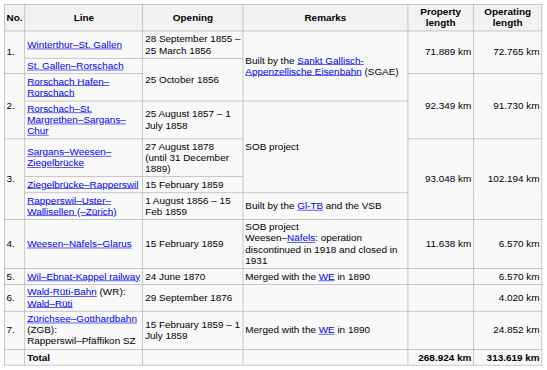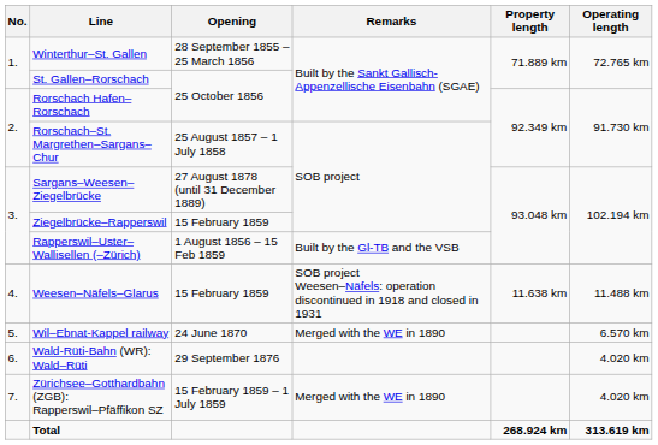 <table class="wikitable">
 <tr>
 <th>No.</th>
 <th>Line</th>
 <th>Opening</th>
 <th>Remarks</th>
 <th>Property length</th>
 <th>Operating length</th>
 </tr>
 <tr>
 <td rowspan="2">1.</td>
 <td><a href='#'>Winterthur–St. Gallen</a></td>
 <td>28 September 1855 – 25 March 1856</td>
 <td rowspan="3">Built by the <a href='#'>Sankt Gallisch-Appenzellische Eisenbahn</a> (SGAE)</td>
 <td style="text-align:right" rowspan="2">71.889 km</td>
 <td style="text-align:right" rowspan="2">72.765 km</td>
 </tr>
 <tr>
 <td><a href='#'>St. Gallen–Rorschach</a></td>
 <td rowspan="2">25 October 1856</td>
 </tr>
 <tr>
 <td rowspan="2">2.</td>
 <td><a href='#'>Rorschach Hafen–Rorschach</a></td>
 <td style="text-align:right" rowspan="2">92.349 km</td>
 <td style="text-align:right" rowspan="2">91.730 km</td>
 </tr>
 <tr>
 <td><a href='#'>Rorschach–St. Margrethen–Sargans–Chur</a></td>
 <td>25 August 1857 – 1 July 1858</td>
 <td rowspan="3">SOB project</td>
 </tr>
 <tr>
 <td rowspan="3">3.</td>
 <td><a href='#'>Sargans–Weesen–Ziegelbrücke</a></td>
 <td>27 August 1878<br>(until 31 December 1889)</td>
 <td style="text-align:right" rowspan="3">93.048 km</td>
 <td style="text-align:right" rowspan="3">102.194 km</td>
 </tr>
 <tr>
 <td><a href='#'>Ziegelbrücke–Rapperswil</a></td>
 <td>15 February 1859</td>
 </tr>
 <tr>
 <td><a href='#'>Rapperswil–Uster–Wallisellen (–Zürich)</a></td>
 <td>1 August 1856 – 15 Feb 1859</td>
 <td>Built by the <a href='#'>Gl-TB</a> and the VSB</td>
 </tr>
 <tr>
 <td>4.</td>
 <td><a href='#'>Weesen–Näfels–Glarus</a></td>
 <td>15 February 1859</td>
 <td>SOB project<br> Weesen–<a href='#'>Näfels</a>: operation discontinued in 1918 and closed in 1931</td>
 <td style="text-align:right">11.638 km</td>
-<td style="text-align:right">6.570 km</td>
+<td style="text-align:right">11.488 km</td>
 </tr>
 <tr>
 <td>5.</td>
 <td><a href='#'>Wil–Ebnat-Kappel railway</a></td>
 <td>24 June 1870</td>
 <td>Merged with the <a href='#'>WE</a> in 1890</td>
 <td></td>
 <td style="text-align:right">6.570 km</td>
 </tr>
 <tr>
 <td>6.</td>
 <td><a href='#'>Wald-Rüti-Bahn</a> (WR): <a href='#'>Wald–Rüti</a></td>
 <td>29 September 1876</td>
 <td></td>
 <td></td>
 <td style="text-align:right">4.020 km</td>
 </tr>
 <tr>
 <td>7.</td>
 <td><a href='#'>Zürichsee–Gotthardbahn</a> (ZGB):<br>Rapperswil–Pfäffikon SZ</td>
 <td>15 February 1859 – 1 July 1859</td>
 <td>Merged with the <a href='#'>WE</a> in 1890</td>
 <td></td>
-<td style="text-align:right">24.852 km</td>
+<td style="text-align:right">4.020 km</td>
 </tr>
 <tr>
 <td></td>
 <td><strong>Total</strong></td>
 <td></td>
 <td></td>
 <td style="text-align:right"><strong>268.924 km</strong></td>
 <td style="text-align:right"><strong>313.619 km</strong></td>
 </tr>
 </table>
